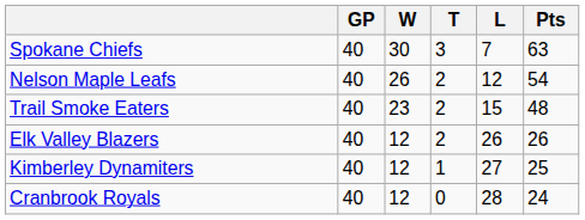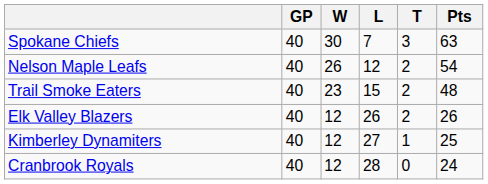 <table class="wikitable">
 <tr>
 <th width="45%"></th>
 <th width="6.25%">GP</th>
 <th width="6.25%">W</th>
+<th width="6.25%">L</th>
 <th width="6.25%">T</th>
-<th width="6.25%">L</th>
 <th width="7.5%">Pts</th>
 </tr>
 <tr>
 <td><a href='#'>Spokane Chiefs</a></td>
 <td>40</td>
 <td>30</td>
+<td>7</td>
 <td>3</td>
-<td>7</td>
 <td>63</td>
 </tr>
 <tr>
 <td><a href='#'>Nelson Maple Leafs</a></td>
 <td>40</td>
 <td>26</td>
+<td>12</td>
 <td>2</td>
-<td>12</td>
 <td>54</td>
 </tr>
 <tr>
 <td><a href='#'>Trail Smoke Eaters</a></td>
 <td>40</td>
 <td>23</td>
+<td>15</td>
 <td>2</td>
-<td>15</td>
 <td>48</td>
 </tr>
 <tr>
 <td><a href='#'>Elk Valley Blazers</a></td>
 <td>40</td>
 <td>12</td>
+<td>26</td>
 <td>2</td>
-<td>26</td>
 <td>26</td>
 </tr>
 <tr>
 <td><a href='#'>Kimberley Dynamiters</a></td>
 <td>40</td>
 <td>12</td>
+<td>27</td>
 <td>1</td>
-<td>27</td>
 <td>25</td>
 </tr>
 <tr>
 <td><a href='#'>Cranbrook Royals</a></td>
 <td>40</td>
 <td>12</td>
+<td>28</td>
 <td>0</td>
-<td>28</td>
 <td>24</td>
 </tr>
 </table>
